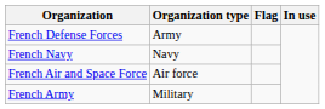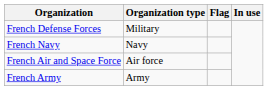 <table class="wikitable">
 <tr>
 <th>Organization</th>
 <th>Organization type</th>
 <th>Flag</th>
 <th>In use</th>
 </tr>
 <tr>
 <td><a href='#'>French Defense Forces</a></td>
-<td>Army</td>
+<td>Military</td>
 <td></td>
 <td rowspan="4"></td>
 </tr>
 <tr>
 <td><a href='#'>French Navy</a></td>
 <td>Navy</td>
 <td></td>
 </tr>
 <tr>
 <td><a href='#'>French Air and Space Force</a></td>
 <td>Air force</td>
 <td></td>
 </tr>
 <tr>
 <td><a href='#'>French Army</a></td>
-<td>Military</td>
+<td>Army</td>
 <td></td>
 </tr>
 </table>
